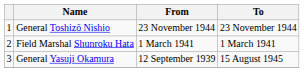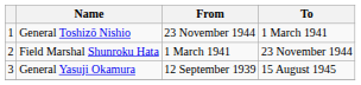 <table class=wikitable>
 <tr>
 <th></th>
 <th>Name</th>
 <th>From</th>
 <th>To</th>
 </tr>
 <tr>
 <td>1</td>
 <td>General <a href='#'>Toshizō Nishio</a></td>
 <td>23 November 1944</td>
-<td>23 November 1944</td>
+<td>1 March 1941</td>
 </tr>
 <tr>
 <td>2</td>
 <td>Field Marshal <a href='#'>Shunroku Hata</a></td>
 <td>1 March 1941</td>
-<td>1 March 1941</td>
+<td>23 November 1944</td>
 </tr>
 <tr>
 <td>3</td>
 <td>General <a href='#'>Yasuji Okamura</a></td>
 <td>12 September 1939</td>
 <td>15 August 1945</td>
 </tr>
 <tr>
 </tr>
 </table>
